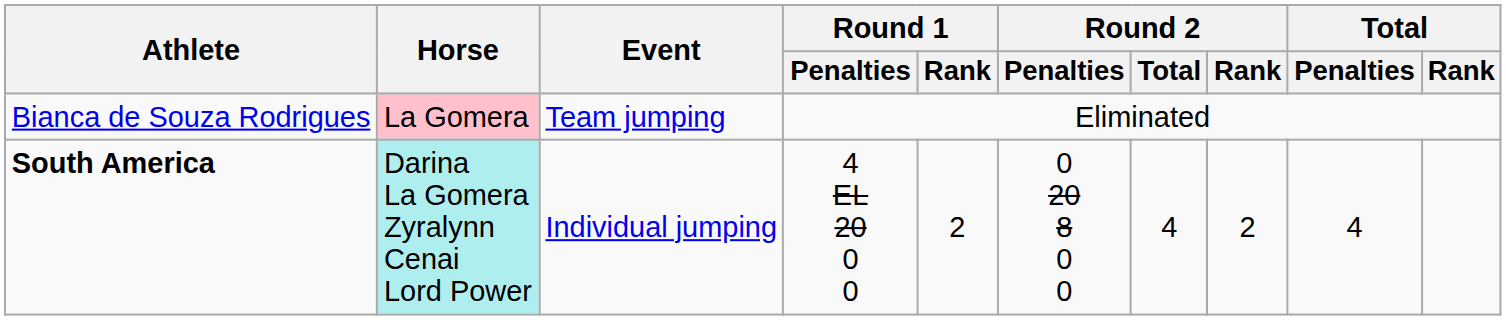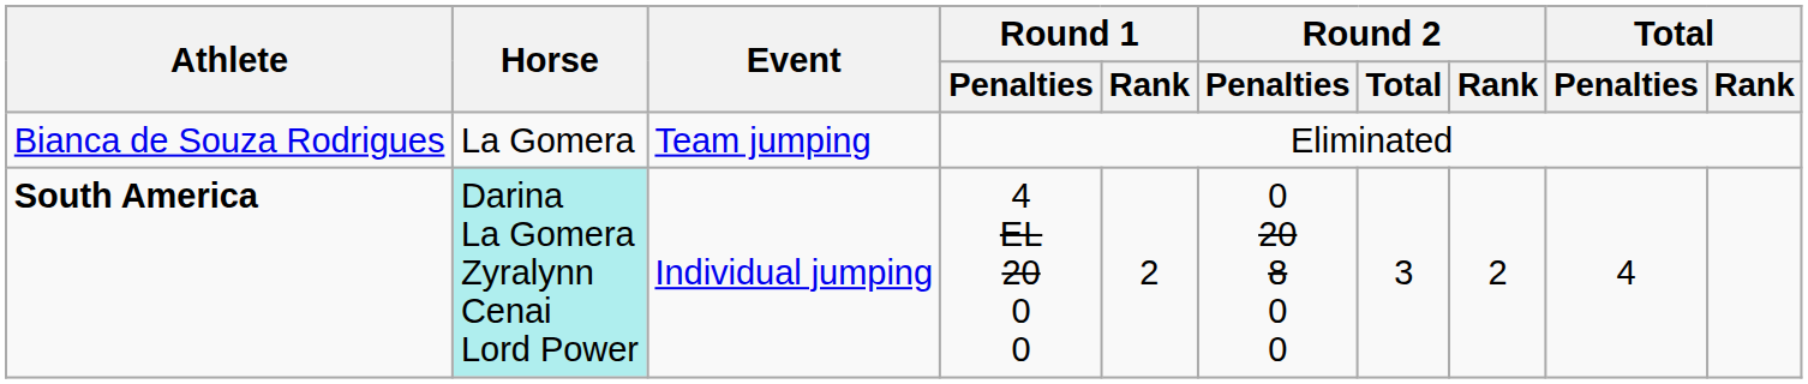 <table class="wikitable" border="1" style="font-size:90%">
 <tr>
 <th rowspan=2>Athlete</th>
 <th rowspan=2>Horse</th>
 <th rowspan=2>Event</th>
 <th colspan=2>Round 1</th>
 <th colspan=3>Round 2</th>
 <th colspan=2>Total</th>
 </tr>
 <tr style="font-size:95%">
 <th>Penalties</th>
 <th>Rank</th>
 <th>Penalties</th>
 <th>Total</th>
 <th>Rank</th>
 <th>Penalties</th>
 <th>Rank</th>
 </tr>
 <tr align=center>
 <td align=left><a href='#'>Bianca de Souza Rodrigues</a></td>
-<td align=left style="background: pink;">La Gomera</td>
+<td align=left>La Gomera</td>
 <td align=left><a href='#'>Team jumping</a></td>
 <td colspan=7>Eliminated</td>
 </tr>
 <tr align=center>
 <td align=left><strong>South America</strong><br><br><br><br><br></td>
 <td align=left valign=bottom style="background: paleturquoise;">Darina<br>La Gomera<br>Zyralynn<br>Cenai<br>Lord Power</td>
 <td align=left><a href='#'>Individual jumping</a></td>
 <td valign=bottom>4<br><s>EL</s><br><s>20</s><br>0<br>0</td>
 <td>2</td>
 <td valign=bottom>0<br><s>20</s><br><s>8</s><br>0<br>0</td>
-<td>4</td>
+<td>3</td>
 <td>2</td>
 <td>4</td>
 <td></td>
 </tr>
 </table>
